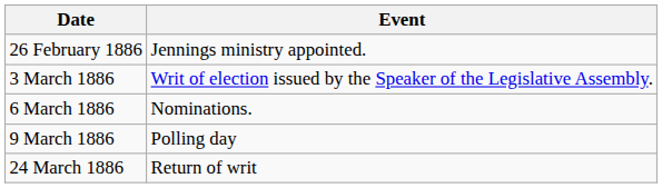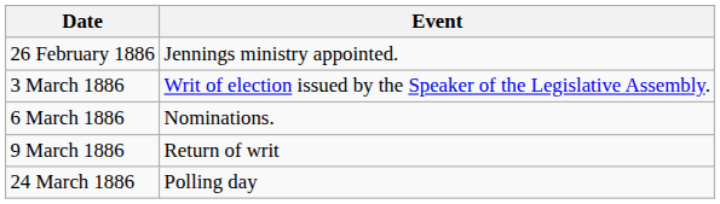 <table class="wikitable">
 <tr>
 <th>Date</th>
 <th>Event</th>
 </tr>
 <tr>
 <td>26 February 1886</td>
 <td>Jennings ministry appointed.</td>
 </tr>
 <tr>
 <td>3 March 1886</td>
 <td><a href='#'>Writ of election</a> issued by the <a href='#'>Speaker of the Legislative Assembly</a>.</td>
 </tr>
 <tr>
 <td>6 March 1886</td>
 <td>Nominations.</td>
 </tr>
 <tr>
 <td>9 March 1886</td>
-<td>Polling day</td>
+<td>Return of writ</td>
 </tr>
 <tr>
 <td>24 March 1886</td>
-<td>Return of writ</td>
+<td>Polling day</td>
 </tr>
 </table>
